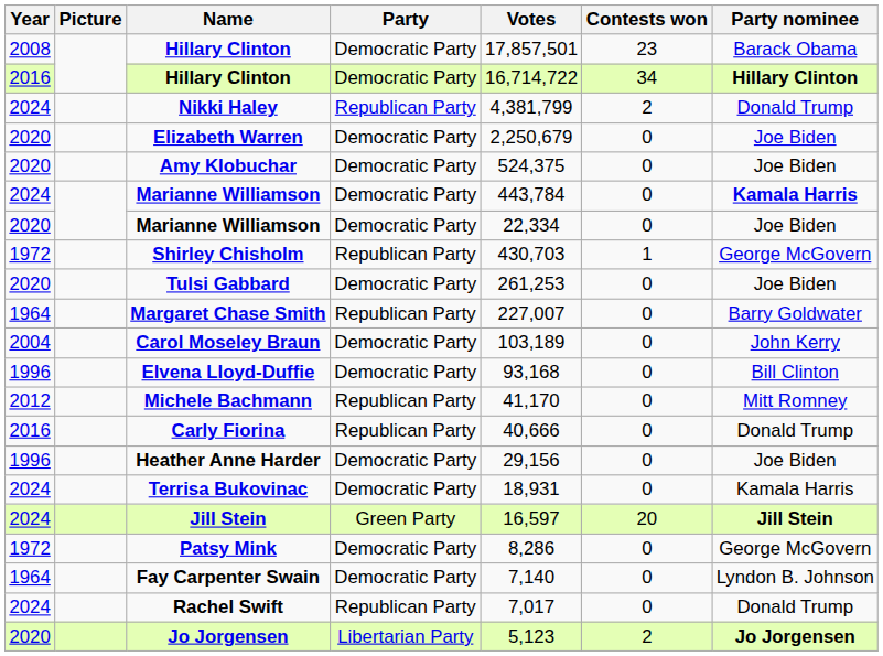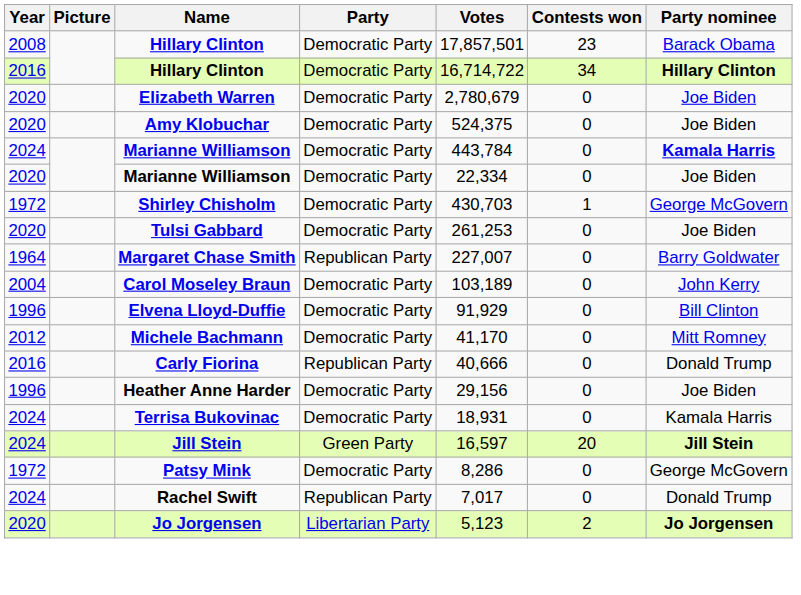 <table class="wikitable sortable" style="text-align:center;">
 <tr>
 <th>Year</th>
 <th>Picture</th>
 <th>Name</th>
 <th>Party</th>
 <th data-sort-type="number">Votes</th>
 <th>Contests won</th>
 <th>Party nominee</th>
 </tr>
 <tr>
 <td><a href='#'>2008</a></td>
 <td rowspan=2></td>
 <td><strong><a href='#'>Hillary Clinton</a></strong></td>
 <td>Democratic Party</td>
 <td>17,857,501</td>
 <td>23</td>
 <td><a href='#'>Barack Obama</a></td>
 </tr>
 <tr style="background:#e4ffb5;">
 <td><a href='#'>2016</a></td>
 <td style="background:#e4ffb5;"><strong>Hillary Clinton</strong></td>
 <td style="background:#e4ffb5;">Democratic Party</td>
 <td>16,714,722</td>
 <td>34</td>
 <td><strong>Hillary Clinton</strong></td>
 </tr>
 <tr>
-<td><a href='#'>2024</a></td>
-<td></td>
-<td><strong><a href='#'>Nikki Haley</a></strong></td>
-<td><a href='#'>Republican Party</a></td>
-<td>4,381,799</td>
-<td>2</td>
-<td><a href='#'>Donald Trump</a></td>
-</tr>
-<tr>
 <td><a href='#'>2020</a></td>
 <td></td>
 <td><strong><a href='#'>Elizabeth Warren</a></strong></td>
 <td>Democratic Party</td>
-<td>2,250,679</td>
+<td>2,780,679</td>
 <td>0</td>
 <td><a href='#'>Joe Biden</a></td>
 </tr>
 <tr>
 <td><a href='#'>2020</a></td>
 <td></td>
 <td><strong><a href='#'>Amy Klobuchar</a></strong></td>
 <td>Democratic Party</td>
 <td>524,375</td>
 <td>0</td>
 <td>Joe Biden</td>
 </tr>
 <tr>
 <td><a href='#'>2024</a></td>
 <td rowspan=2></td>
 <td><strong><a href='#'>Marianne Williamson</a></strong></td>
 <td>Democratic Party</td>
 <td>443,784</td>
 <td>0</td>
 <td><strong><a href='#'>Kamala Harris</a></strong></td>
 </tr>
 <tr>
 <td><a href='#'>2020</a></td>
 <td><strong>Marianne Williamson</strong></td>
 <td>Democratic Party</td>
 <td>22,334</td>
 <td>0</td>
 <td>Joe Biden</td>
 </tr>
 <tr>
 <td><a href='#'>1972</a></td>
 <td></td>
 <td><strong><a href='#'>Shirley Chisholm</a></strong></td>
-<td>Republican Party</td>
+<td>Democratic Party</td>
 <td>430,703</td>
 <td>1</td>
 <td><a href='#'>George McGovern</a></td>
 </tr>
 <tr>
 <td><a href='#'>2020</a></td>
 <td></td>
 <td><strong><a href='#'>Tulsi Gabbard</a></strong></td>
 <td>Democratic Party</td>
 <td>261,253</td>
 <td>0</td>
 <td>Joe Biden</td>
 </tr>
 <tr>
 <td><a href='#'>1964</a></td>
 <td></td>
 <td><strong><a href='#'>Margaret Chase Smith</a></strong></td>
 <td>Republican Party</td>
 <td>227,007</td>
 <td>0</td>
 <td><a href='#'>Barry Goldwater</a></td>
 </tr>
 <tr>
 <td><a href='#'>2004</a></td>
 <td></td>
 <td><strong><a href='#'>Carol Moseley Braun</a></strong></td>
 <td>Democratic Party</td>
 <td>103,189</td>
 <td>0</td>
 <td><a href='#'>John Kerry</a></td>
 </tr>
 <tr>
 <td><a href='#'>1996</a></td>
 <td></td>
 <td><strong><a href='#'>Elvena Lloyd-Duffie</a></strong></td>
 <td>Democratic Party</td>
-<td>93,168</td>
+<td>91,929</td>
 <td>0</td>
 <td><a href='#'>Bill Clinton</a></td>
 </tr>
 <tr>
 <td><a href='#'>2012</a></td>
 <td></td>
 <td><strong><a href='#'>Michele Bachmann</a></strong></td>
-<td>Republican Party</td>
+<td>Democratic Party</td>
 <td>41,170</td>
 <td>0</td>
 <td><a href='#'>Mitt Romney</a></td>
 </tr>
 <tr>
 <td><a href='#'>2016</a></td>
 <td></td>
 <td><strong><a href='#'>Carly Fiorina</a></strong></td>
 <td>Republican Party</td>
 <td>40,666</td>
 <td>0</td>
 <td>Donald Trump</td>
 </tr>
 <tr>
 <td><a href='#'>1996</a></td>
 <td></td>
 <td><strong>Heather Anne Harder</strong></td>
 <td>Democratic Party</td>
 <td>29,156</td>
 <td>0</td>
 <td>Joe Biden</td>
 </tr>
 <tr>
 <td><a href='#'>2024</a></td>
 <td></td>
 <td><strong><a href='#'>Terrisa Bukovinac</a></strong></td>
 <td>Democratic Party</td>
 <td>18,931</td>
 <td>0</td>
 <td>Kamala Harris</td>
 </tr>
 <tr style="background:#e4ffb5;">
 <td><a href='#'>2024</a></td>
 <td></td>
 <td><strong><a href='#'>Jill Stein</a></strong></td>
 <td>Green Party</td>
 <td>16,597</td>
 <td>20</td>
 <td><strong>Jill Stein</strong></td>
 </tr>
 <tr>
 <td><a href='#'>1972</a></td>
 <td></td>
 <td><strong><a href='#'>Patsy Mink</a></strong></td>
 <td>Democratic Party</td>
 <td>8,286</td>
 <td>0</td>
 <td>George McGovern</td>
 </tr>
 <tr>
-<td><a href='#'>1964</a></td>
-<td></td>
-<td><strong>Fay Carpenter Swain</strong></td>
-<td>Democratic Party</td>
-<td>7,140</td>
-<td>0</td>
-<td>Lyndon B. Johnson</td>
-</tr>
-<tr>
 <td><a href='#'>2024</a></td>
 <td></td>
 <td><strong>Rachel Swift</strong></td>
 <td>Republican Party</td>
 <td>7,017</td>
 <td>0</td>
 <td>Donald Trump</td>
 </tr>
 <tr style="background:#e4ffb5;">
 <td><a href='#'>2020</a></td>
 <td></td>
 <td><strong><a href='#'>Jo Jorgensen</a></strong></td>
 <td><a href='#'>Libertarian Party</a></td>
 <td align=center>5,123</td>
 <td>2</td>
 <td align=center><strong>Jo Jorgensen</strong></td>
 </tr>
 </table>
